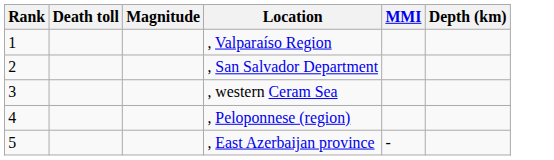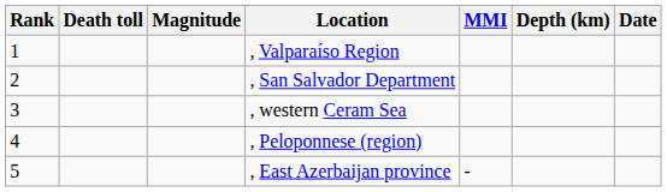 <table class="sortable wikitable" style="font-size:100%;">
 <tr>
 <th>Rank</th>
 <th>Death toll</th>
 <th>Magnitude</th>
 <th>Location</th>
 <th><a href='#'>MMI</a></th>
 <th>Depth (km)</th>
+<th>Date</th>
 </tr>
 <tr>
 <td>1</td>
 <td></td>
 <td></td>
 <td>, <a href='#'>Valparaíso Region</a></td>
+<td></td>
 <td></td>
 <td></td>
 </tr>
 <tr>
 <td>2</td>
 <td></td>
 <td></td>
 <td>, <a href='#'>San Salvador Department</a></td>
 <td></td>
 <td></td>
+<td></td>
 </tr>
 <tr>
 <td>3</td>
 <td></td>
 <td></td>
 <td>, western <a href='#'>Ceram Sea</a></td>
+<td></td>
 <td></td>
 <td></td>
 </tr>
 <tr>
 <td>4</td>
 <td></td>
 <td></td>
 <td>, <a href='#'>Peloponnese (region)</a></td>
 <td></td>
 <td></td>
+<td></td>
 </tr>
 <tr>
 <td>5</td>
 <td></td>
 <td></td>
 <td>, <a href='#'>East Azerbaijan province</a></td>
 <td>-</td>
 <td></td>
+<td></td>
 </tr>
 </table>
